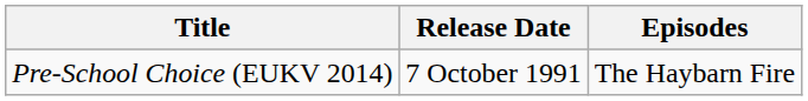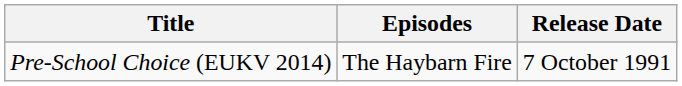 <table class="wikitable">
 <tr>
 <th>Title</th>
+<th>Episodes</th>
 <th>Release Date</th>
-<th>Episodes</th>
 </tr>
 <tr>
 <td><em>Pre-School Choice</em> (EUKV 2014)</td>
+<td>The Haybarn Fire</td>
 <td>7 October 1991</td>
-<td>The Haybarn Fire</td>
 </tr>
 </table>
